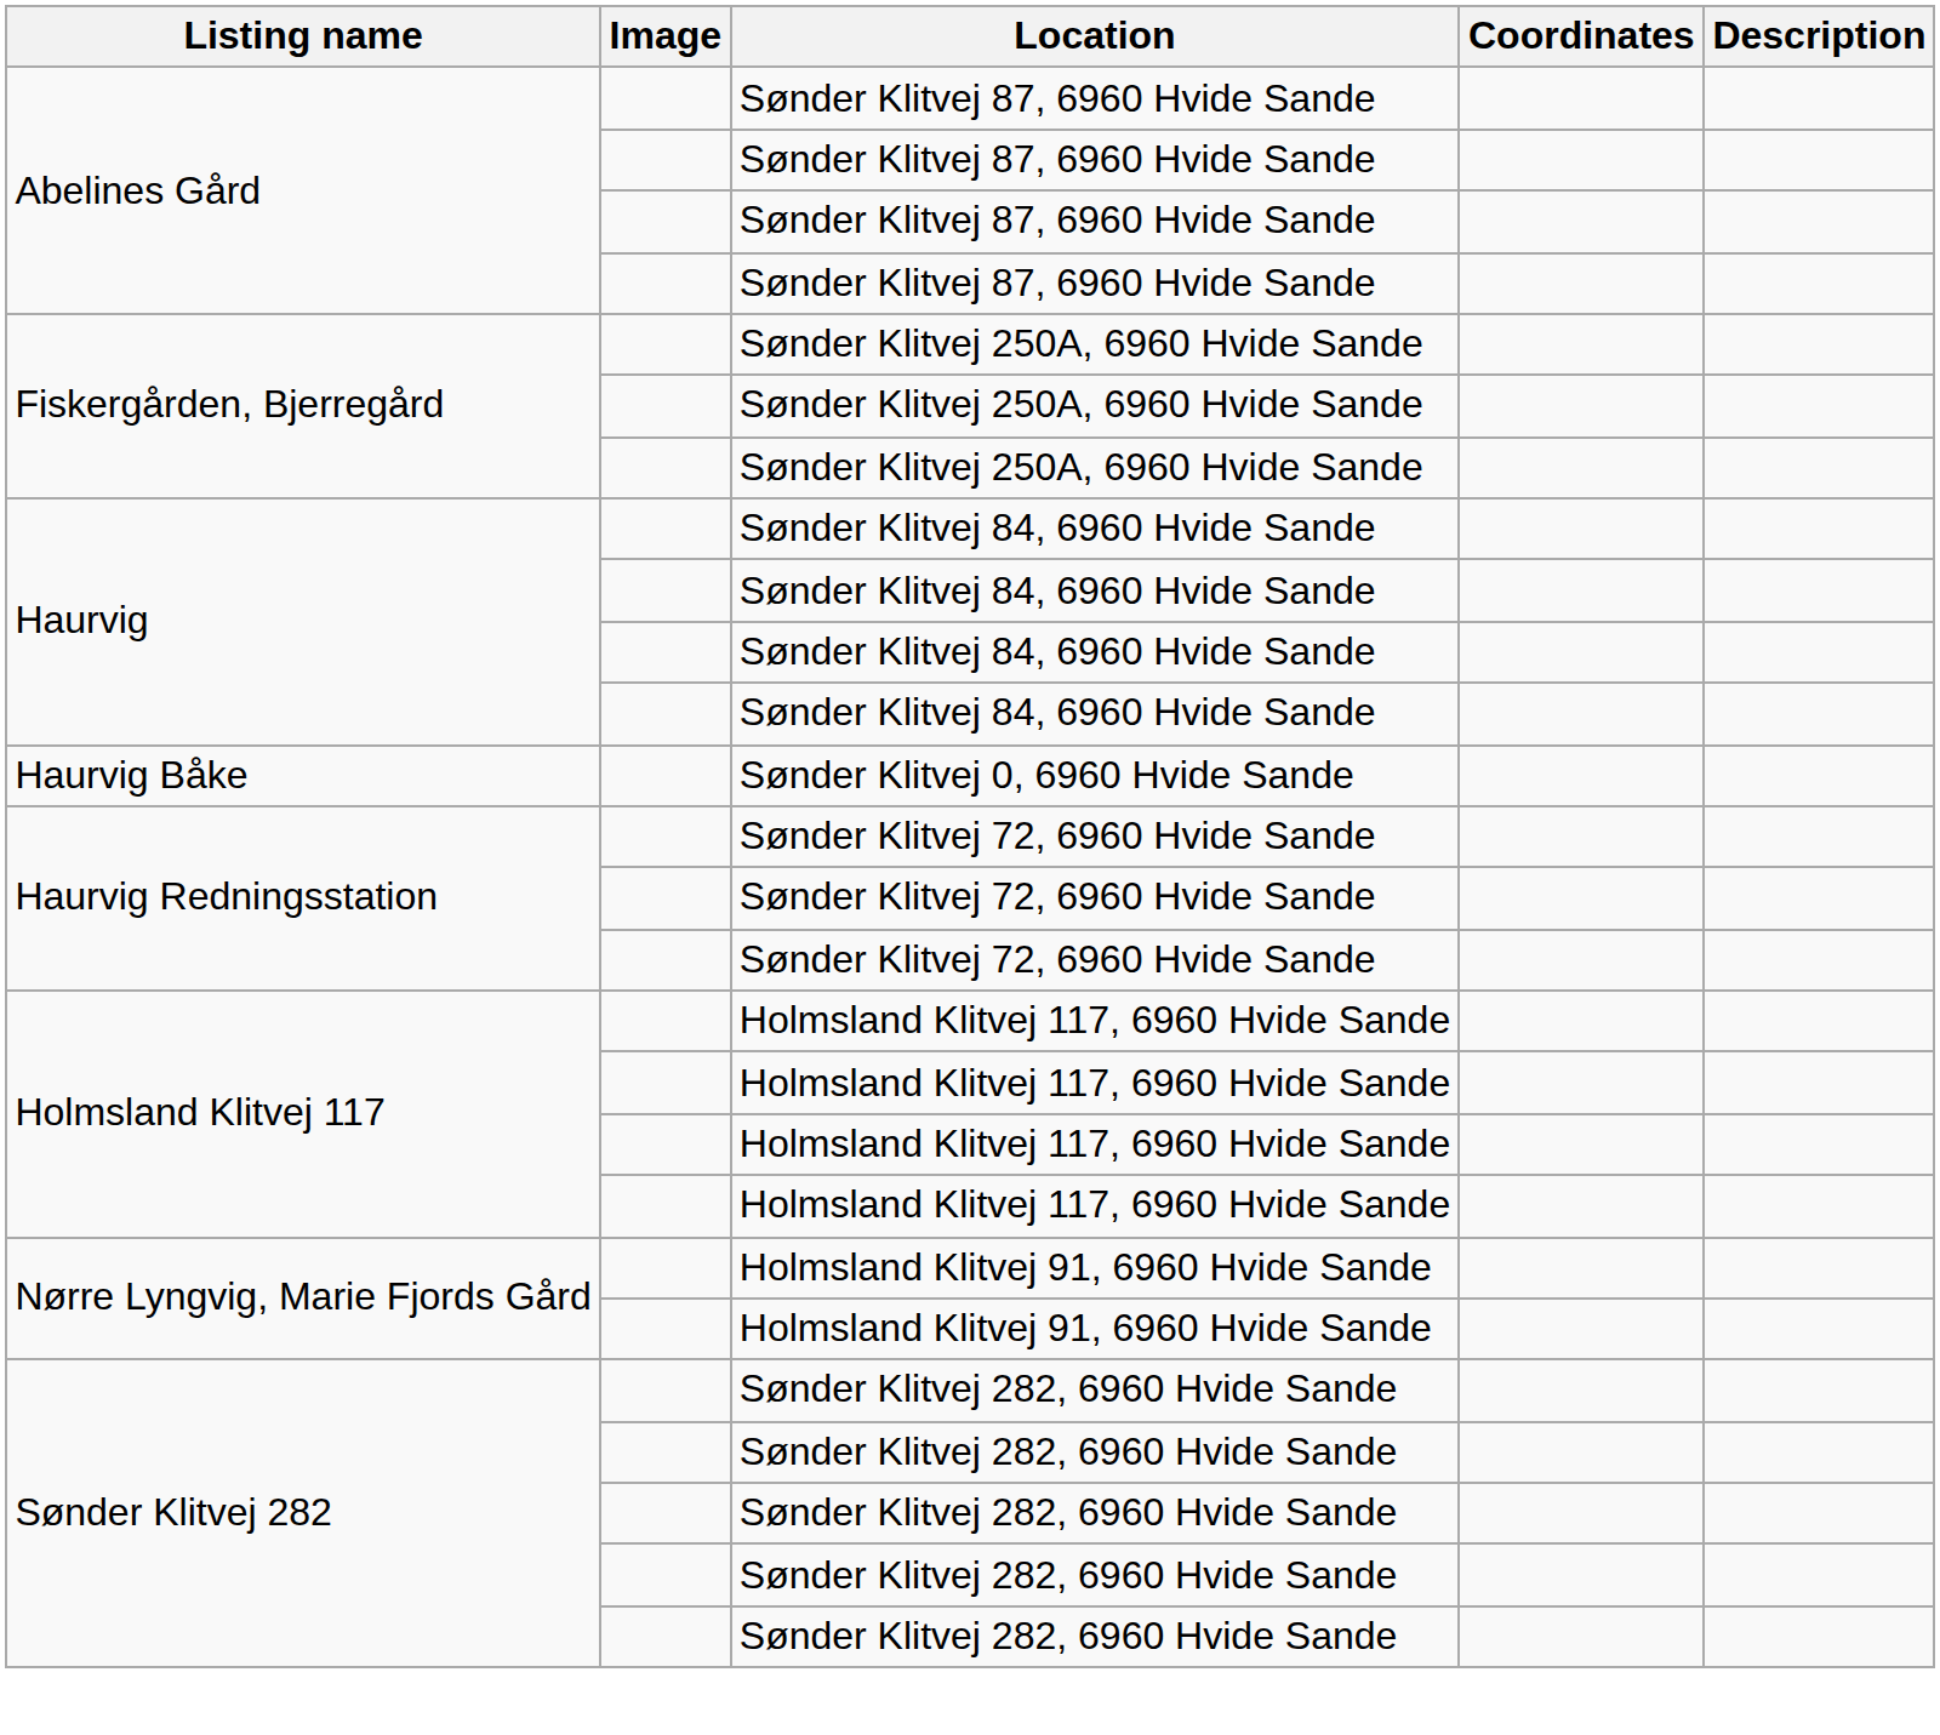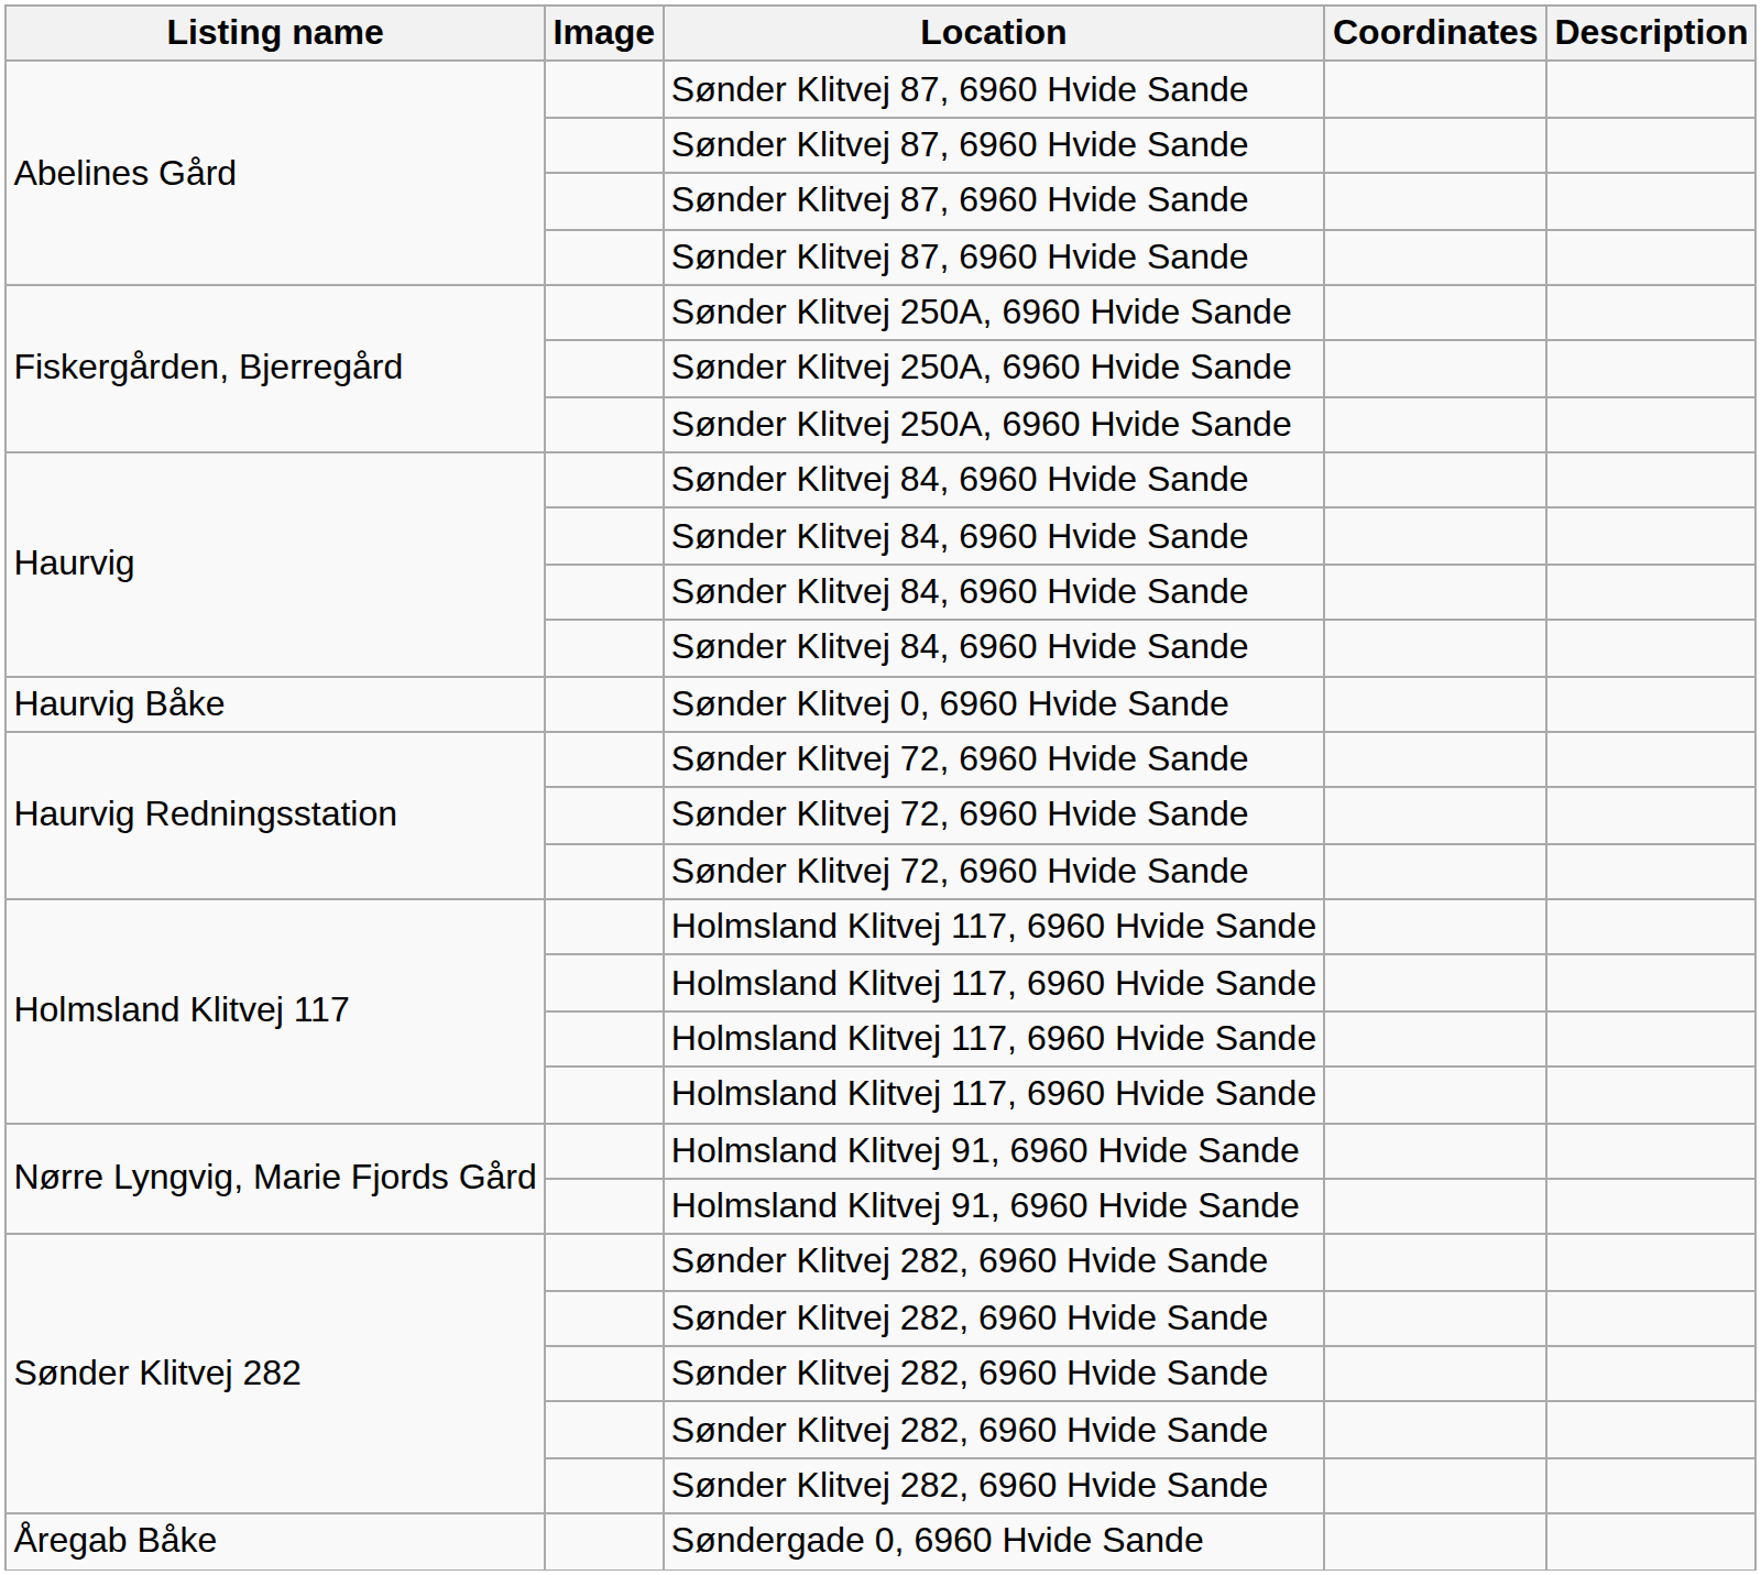 <table class="wikitable sortable">
 <tr>
 <th>Listing name</th>
 <th>Image</th>
 <th>Location</th>
 <th>Coordinates</th>
 <th>Description</th>
 </tr>
 <tr>
 <td rowspan="4">Abelines Gård</td>
 <td></td>
 <td>Sønder Klitvej 87, 6960 Hvide Sande</td>
 <td></td>
 <td></td>
 </tr>
 <tr>
 <td></td>
 <td>Sønder Klitvej 87, 6960 Hvide Sande</td>
 <td></td>
 <td></td>
 </tr>
 <tr>
 <td></td>
 <td>Sønder Klitvej 87, 6960 Hvide Sande</td>
 <td></td>
 <td></td>
 </tr>
 <tr>
 <td></td>
 <td>Sønder Klitvej 87, 6960 Hvide Sande</td>
 <td></td>
 <td></td>
 </tr>
 <tr>
 <td rowspan="3">Fiskergården, Bjerregård</td>
 <td></td>
 <td>Sønder Klitvej 250A, 6960 Hvide Sande</td>
 <td></td>
 <td></td>
 </tr>
 <tr>
 <td></td>
 <td>Sønder Klitvej 250A, 6960 Hvide Sande</td>
 <td></td>
 <td></td>
 </tr>
 <tr>
 <td></td>
 <td>Sønder Klitvej 250A, 6960 Hvide Sande</td>
 <td></td>
 <td></td>
 </tr>
 <tr>
 <td rowspan="4">Haurvig</td>
 <td></td>
 <td>Sønder Klitvej 84, 6960 Hvide Sande</td>
 <td></td>
 <td></td>
 </tr>
 <tr>
 <td></td>
 <td>Sønder Klitvej 84, 6960 Hvide Sande</td>
 <td></td>
 <td></td>
 </tr>
 <tr>
 <td></td>
 <td>Sønder Klitvej 84, 6960 Hvide Sande</td>
 <td></td>
 <td></td>
 </tr>
 <tr>
 <td></td>
 <td>Sønder Klitvej 84, 6960 Hvide Sande</td>
 <td></td>
 <td></td>
 </tr>
 <tr>
 <td>Haurvig Båke</td>
 <td></td>
 <td>Sønder Klitvej 0, 6960 Hvide Sande</td>
 <td></td>
 <td></td>
 </tr>
 <tr>
 <td rowspan="3">Haurvig Redningsstation</td>
 <td></td>
 <td>Sønder Klitvej 72, 6960 Hvide Sande</td>
 <td></td>
 <td></td>
 </tr>
 <tr>
 <td></td>
 <td>Sønder Klitvej 72, 6960 Hvide Sande</td>
 <td></td>
 <td></td>
 </tr>
 <tr>
 <td></td>
 <td>Sønder Klitvej 72, 6960 Hvide Sande</td>
 <td></td>
 <td></td>
 </tr>
 <tr>
 <td rowspan="4">Holmsland Klitvej 117</td>
 <td></td>
 <td>Holmsland Klitvej 117, 6960 Hvide Sande</td>
 <td></td>
 <td></td>
 </tr>
 <tr>
 <td></td>
 <td>Holmsland Klitvej 117, 6960 Hvide Sande</td>
 <td></td>
 <td></td>
 </tr>
 <tr>
 <td></td>
 <td>Holmsland Klitvej 117, 6960 Hvide Sande</td>
 <td></td>
 <td></td>
 </tr>
 <tr>
 <td></td>
 <td>Holmsland Klitvej 117, 6960 Hvide Sande</td>
 <td></td>
 <td></td>
 </tr>
 <tr>
 <td rowspan="2">Nørre Lyngvig, Marie Fjords Gård</td>
 <td></td>
 <td>Holmsland Klitvej 91, 6960 Hvide Sande</td>
 <td></td>
 <td></td>
 </tr>
 <tr>
 <td></td>
 <td>Holmsland Klitvej 91, 6960 Hvide Sande</td>
 <td></td>
 <td></td>
 </tr>
 <tr>
 <td rowspan="5">Sønder Klitvej 282</td>
 <td></td>
 <td>Sønder Klitvej 282, 6960 Hvide Sande</td>
 <td></td>
 <td></td>
 </tr>
 <tr>
 <td></td>
 <td>Sønder Klitvej 282, 6960 Hvide Sande</td>
 <td></td>
 <td></td>
 </tr>
 <tr>
 <td></td>
 <td>Sønder Klitvej 282, 6960 Hvide Sande</td>
 <td></td>
 <td></td>
 </tr>
 <tr>
 <td></td>
 <td>Sønder Klitvej 282, 6960 Hvide Sande</td>
 <td></td>
 <td></td>
 </tr>
 <tr>
 <td></td>
 <td>Sønder Klitvej 282, 6960 Hvide Sande</td>
 <td></td>
 <td></td>
 </tr>
 <tr>
+<td>Åregab Båke</td>
+<td></td>
+<td>Søndergade 0, 6960 Hvide Sande</td>
+<td></td>
+<td></td>
+</tr>
+<tr>
 </tr>
 </table>
